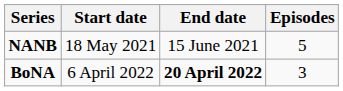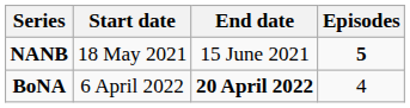 <table class="wikitable" style="text-align:center;">
 <tr>
 <th>Series</th>
 <th>Start date</th>
 <th>End date</th>
 <th>Episodes</th>
 </tr>
 <tr>
 <td><strong>NANB</strong></td>
 <td>18 May 2021</td>
 <td>15 June 2021</td>
-<td>5</td>
+<td><strong>5</strong></td>
 </tr>
 <tr>
 <td><strong>BoNA</strong></td>
 <td>6 April 2022</td>
 <td><strong>20 April 2022</strong></td>
-<td>3</td>
+<td>4</td>
 </tr>
 </table>
